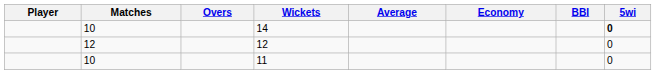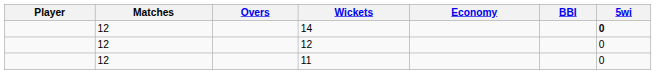 <table class="wikitable sortable" style="width:80%;">
 <tr>
 <th>Player</th>
 <th>Matches</th>
 <th><a href='#'>Overs</a></th>
 <th><a href='#'>Wickets</a></th>
-<th><a href='#'>Average</a></th>
 <th><a href='#'>Economy</a></th>
 <th><a href='#'>BBI</a></th>
 <th><a href='#'>5wi</a></th>
 </tr>
 <tr>
 <td></td>
-<td>10</td>
+<td>12</td>
 <td></td>
 <td>14</td>
-<td></td>
 <td></td>
 <td></td>
 <td><strong>0</strong></td>
 </tr>
 <tr>
 <td></td>
 <td>12</td>
 <td></td>
 <td>12</td>
 <td></td>
 <td></td>
-<td></td>
 <td>0</td>
 </tr>
 <tr>
 <td></td>
-<td>10</td>
+<td>12</td>
 <td></td>
 <td>11</td>
-<td></td>
 <td></td>
 <td></td>
 <td>0</td>
 </tr>
 </table>
